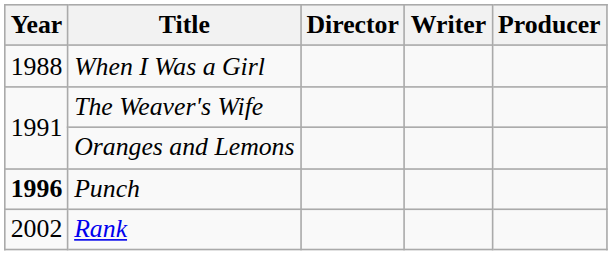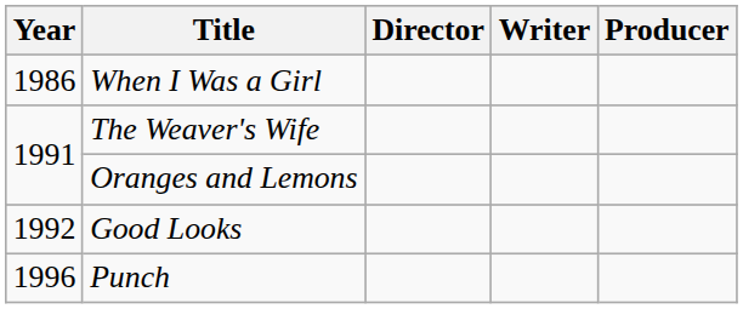 <table class="wikitable">
 <tr>
 <th>Year</th>
 <th>Title</th>
 <th>Director</th>
 <th>Writer</th>
 <th>Producer</th>
 </tr>
 <tr>
-<td>1988</td>
+<td>1986</td>
 <td><em>When I Was a Girl</em></td>
 <td></td>
 <td></td>
 <td></td>
 </tr>
 <tr>
 <td rowspan="2">1991</td>
 <td><em>The Weaver's Wife</em></td>
 <td></td>
 <td></td>
 <td></td>
 </tr>
 <tr>
 <td><em>Oranges and Lemons</em></td>
 <td></td>
 <td></td>
 <td></td>
 </tr>
 <tr>
-<td><strong>1996</strong></td>
+<td>1992</td>
+<td><em>Good Looks</em></td>
+<td></td>
+<td></td>
+<td></td>
+</tr>
+<tr>
+<td>1996</td>
 <td><em>Punch</em></td>
 <td></td>
 <td></td>
 <td></td>
 </tr>
-<tr>
-<td>2002</td>
-<td><em><a href='#'>Rank</a></em></td>
-<td></td>
-<td></td>
-<td></td>
-</tr>
 </table>
